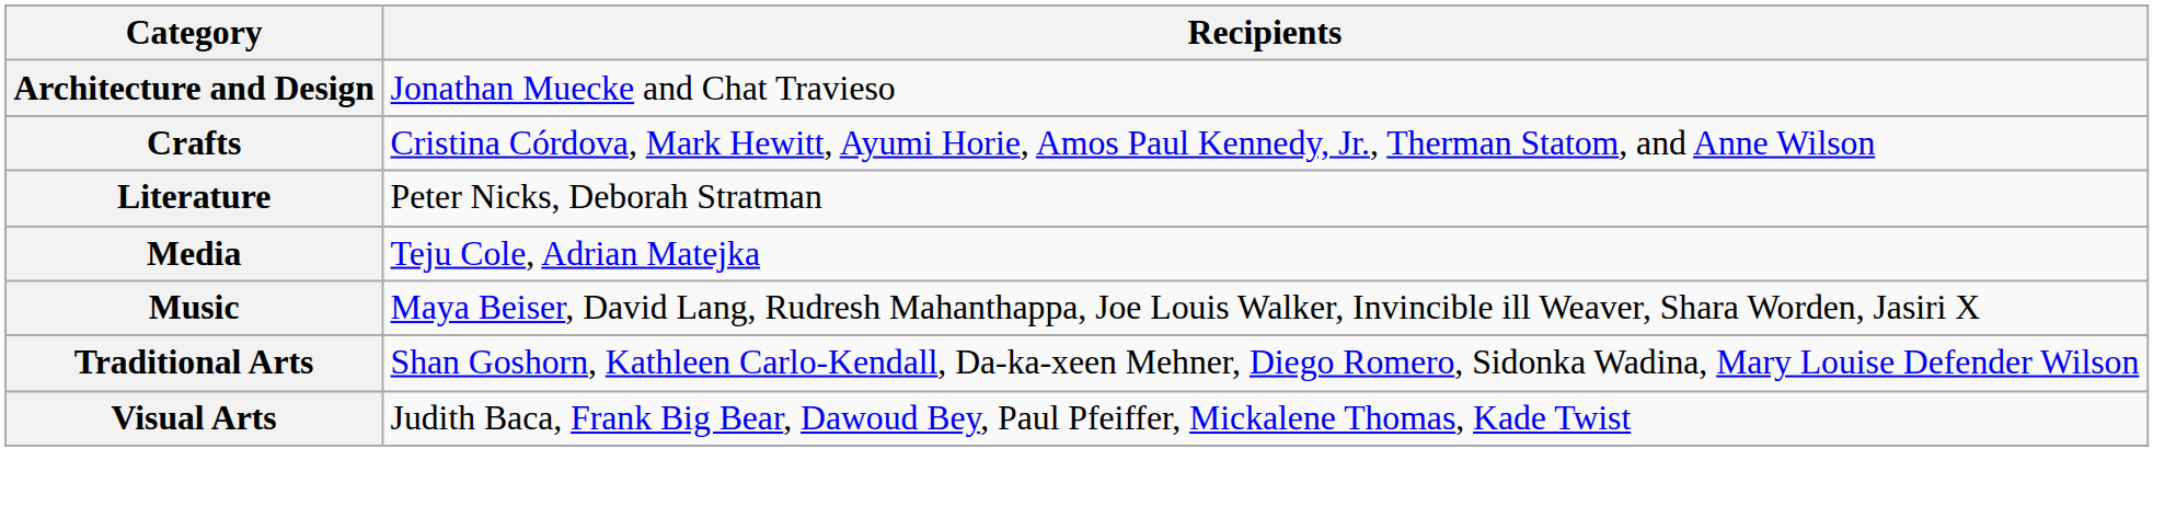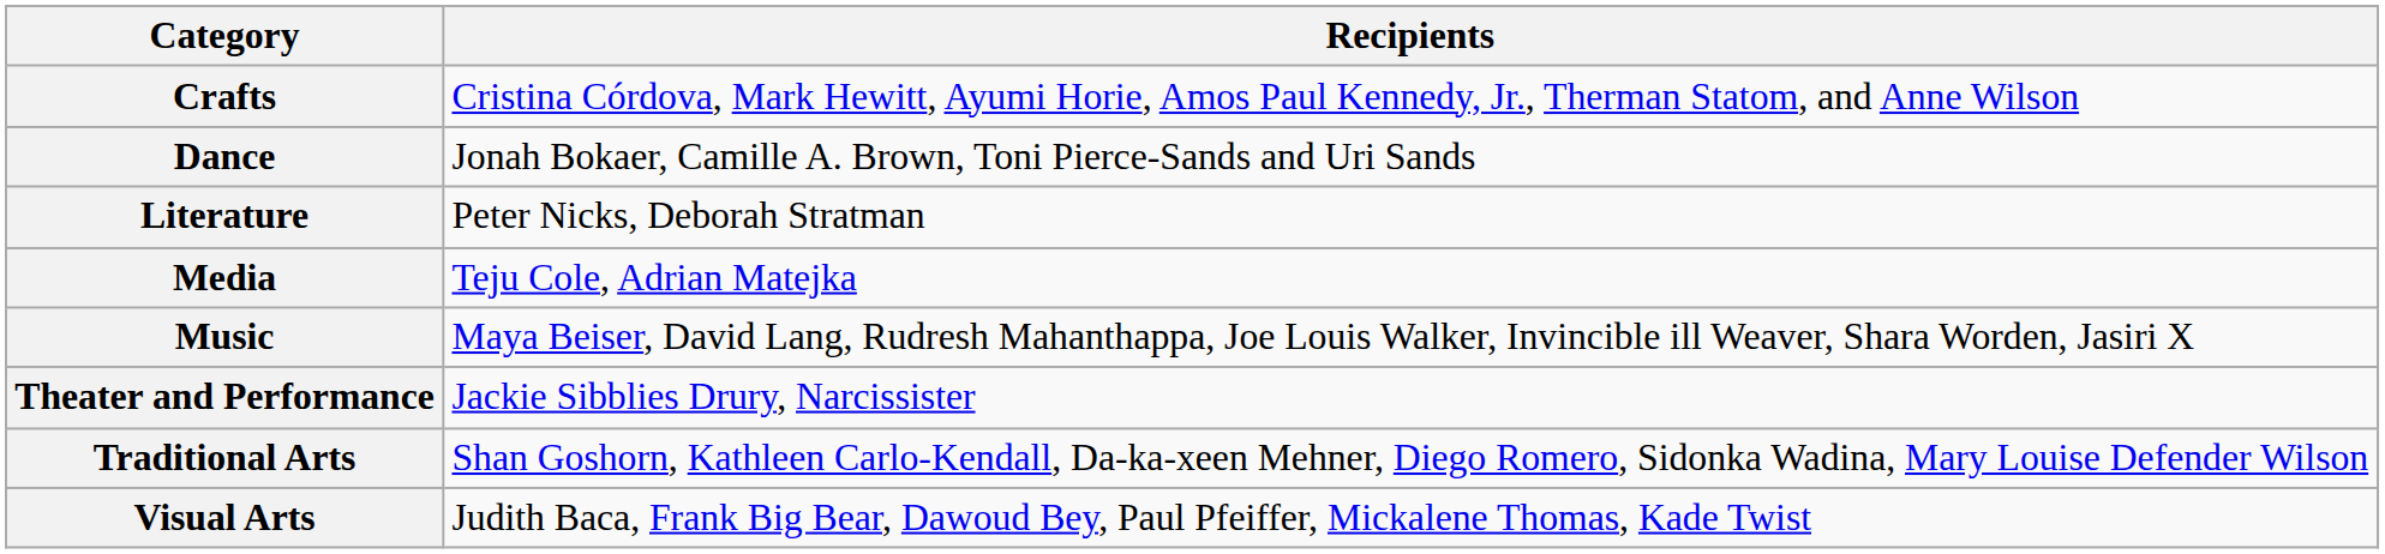 <table class=wikitable>
 <tr>
 <th>Category</th>
 <th>Recipients</th>
 </tr>
 <tr>
-<th>Architecture and Design</th>
-<td><a href='#'>Jonathan Muecke</a> and Chat Travieso</td>
+<th>Crafts</th>
+<td><a href='#'>Cristina Córdova</a>, <a href='#'>Mark Hewitt</a>, <a href='#'>Ayumi Horie</a>, <a href='#'>Amos Paul Kennedy, Jr.</a>, <a href='#'>Therman Statom</a>, and <a href='#'>Anne Wilson</a></td>
 </tr>
 <tr>
-<th>Crafts</th>
-<td><a href='#'>Cristina Córdova</a>, <a href='#'>Mark Hewitt</a>, <a href='#'>Ayumi Horie</a>, <a href='#'>Amos Paul Kennedy, Jr.</a>, <a href='#'>Therman Statom</a>, and <a href='#'>Anne Wilson</a></td>
+<th>Dance</th>
+<td>Jonah Bokaer, Camille A. Brown, Toni Pierce-Sands and Uri Sands</td>
 </tr>
 <tr>
 <th>Literature</th>
 <td>Peter Nicks, Deborah Stratman</td>
 </tr>
 <tr>
 <th>Media</th>
 <td><a href='#'>Teju Cole</a>, <a href='#'>Adrian Matejka</a></td>
 </tr>
 <tr>
 <th>Music</th>
 <td><a href='#'>Maya Beiser</a>, David Lang, Rudresh Mahanthappa, Joe Louis Walker, Invincible ill Weaver, Shara Worden, Jasiri X</td>
 </tr>
 <tr>
+<th>Theater and Performance</th>
+<td><a href='#'>Jackie Sibblies Drury</a>, <a href='#'>Narcissister</a></td>
+</tr>
+<tr>
 <th>Traditional Arts</th>
 <td><a href='#'>Shan Goshorn</a>, <a href='#'>Kathleen Carlo-Kendall</a>, Da-ka-xeen Mehner, <a href='#'>Diego Romero</a>, Sidonka Wadina, <a href='#'>Mary Louise Defender Wilson</a></td>
 </tr>
 <tr>
 <th>Visual Arts</th>
 <td>Judith Baca, <a href='#'>Frank Big Bear</a>, <a href='#'>Dawoud Bey</a>, Paul Pfeiffer, <a href='#'>Mickalene Thomas</a>, <a href='#'>Kade Twist</a></td>
 </tr>
 </table>
